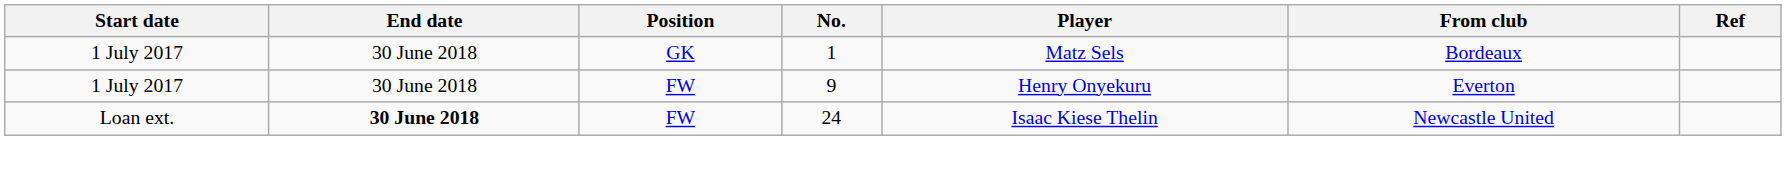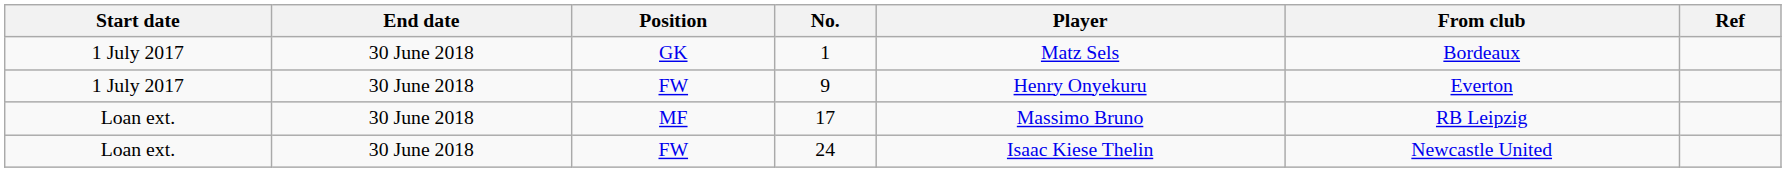 <table class="wikitable sortable" style="width:97%; text-align:center; font-size:85%; text-align:centre;">
 <tr>
 <th>Start date</th>
 <th>End date</th>
 <th>Position</th>
 <th>No.</th>
 <th>Player</th>
 <th>From club</th>
 <th>Ref</th>
 </tr>
 <tr>
 <td>1 July 2017</td>
 <td>30 June 2018</td>
 <td><a href='#'>GK</a></td>
 <td>1</td>
 <td> <a href='#'>Matz Sels</a></td>
 <td> <a href='#'>Bordeaux</a></td>
 <td></td>
 </tr>
 <tr>
 <td>1 July 2017</td>
 <td>30 June 2018</td>
 <td><a href='#'>FW</a></td>
 <td>9</td>
 <td> <a href='#'>Henry Onyekuru</a></td>
 <td> <a href='#'>Everton</a></td>
 <td></td>
 </tr>
 <tr>
 <td>Loan ext.</td>
-<td><strong>30 June 2018</strong></td>
+<td>30 June 2018</td>
+<td><a href='#'>MF</a></td>
+<td>17</td>
+<td> <a href='#'>Massimo Bruno</a></td>
+<td> <a href='#'>RB Leipzig</a></td>
+<td></td>
+</tr>
+<tr>
+<td>Loan ext.</td>
+<td>30 June 2018</td>
 <td><a href='#'>FW</a></td>
 <td>24</td>
 <td> <a href='#'>Isaac Kiese Thelin</a></td>
 <td> <a href='#'>Newcastle United</a></td>
 <td></td>
 </tr>
 </table>
